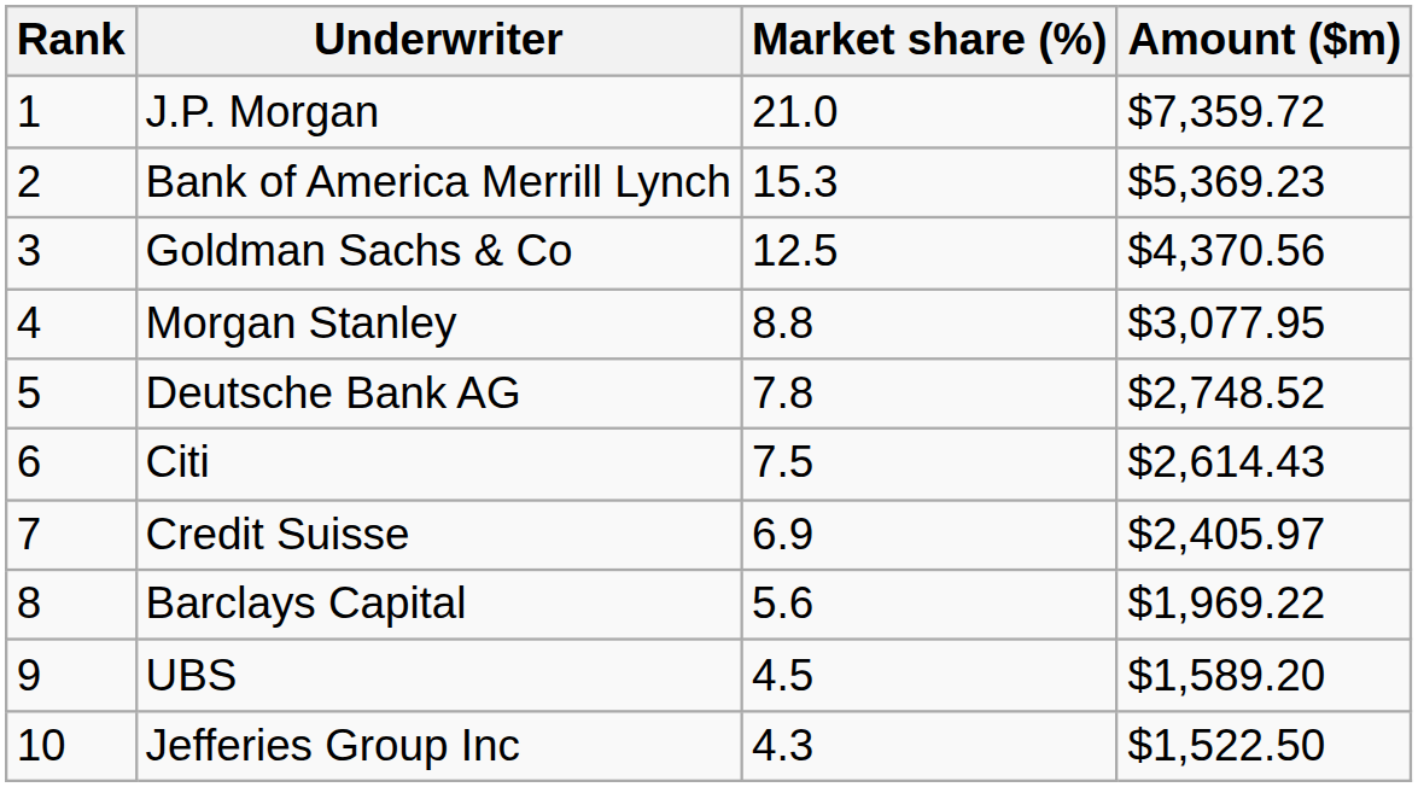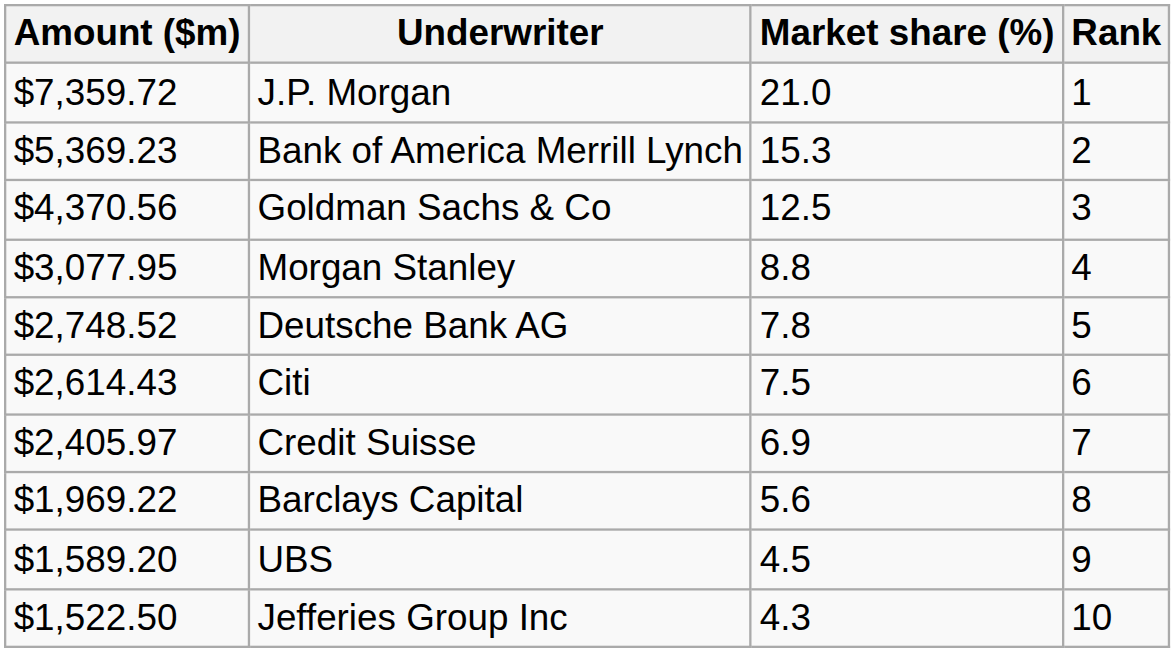 <table class="wikitable">
 <tr>
-<th>Rank</th>
+<th>Amount ($m)</th>
 <th>Underwriter</th>
 <th>Market share (%)</th>
-<th>Amount ($m)</th>
+<th>Rank</th>
 </tr>
 <tr>
-<td>1</td>
+<td>$7,359.72</td>
 <td>J.P. Morgan</td>
 <td>21.0</td>
-<td>$7,359.72</td>
+<td>1</td>
 </tr>
 <tr>
-<td>2</td>
+<td>$5,369.23</td>
 <td>Bank of America Merrill Lynch</td>
 <td>15.3</td>
-<td>$5,369.23</td>
+<td>2</td>
 </tr>
 <tr>
-<td>3</td>
+<td>$4,370.56</td>
 <td>Goldman Sachs & Co</td>
 <td>12.5</td>
-<td>$4,370.56</td>
+<td>3</td>
 </tr>
 <tr>
-<td>4</td>
+<td>$3,077.95</td>
 <td>Morgan Stanley</td>
 <td>8.8</td>
-<td>$3,077.95</td>
+<td>4</td>
 </tr>
 <tr>
-<td>5</td>
+<td>$2,748.52</td>
 <td>Deutsche Bank AG</td>
 <td>7.8</td>
-<td>$2,748.52</td>
+<td>5</td>
 </tr>
 <tr>
-<td>6</td>
+<td>$2,614.43</td>
 <td>Citi</td>
 <td>7.5</td>
-<td>$2,614.43</td>
+<td>6</td>
 </tr>
 <tr>
-<td>7</td>
+<td>$2,405.97</td>
 <td>Credit Suisse</td>
 <td>6.9</td>
-<td>$2,405.97</td>
+<td>7</td>
 </tr>
 <tr>
-<td>8</td>
+<td>$1,969.22</td>
 <td>Barclays Capital</td>
 <td>5.6</td>
-<td>$1,969.22</td>
+<td>8</td>
 </tr>
 <tr>
-<td>9</td>
+<td>$1,589.20</td>
 <td>UBS</td>
 <td>4.5</td>
-<td>$1,589.20</td>
+<td>9</td>
 </tr>
 <tr>
-<td>10</td>
+<td>$1,522.50</td>
 <td>Jefferies Group Inc</td>
 <td>4.3</td>
-<td>$1,522.50</td>
+<td>10</td>
 </tr>
 </table>
